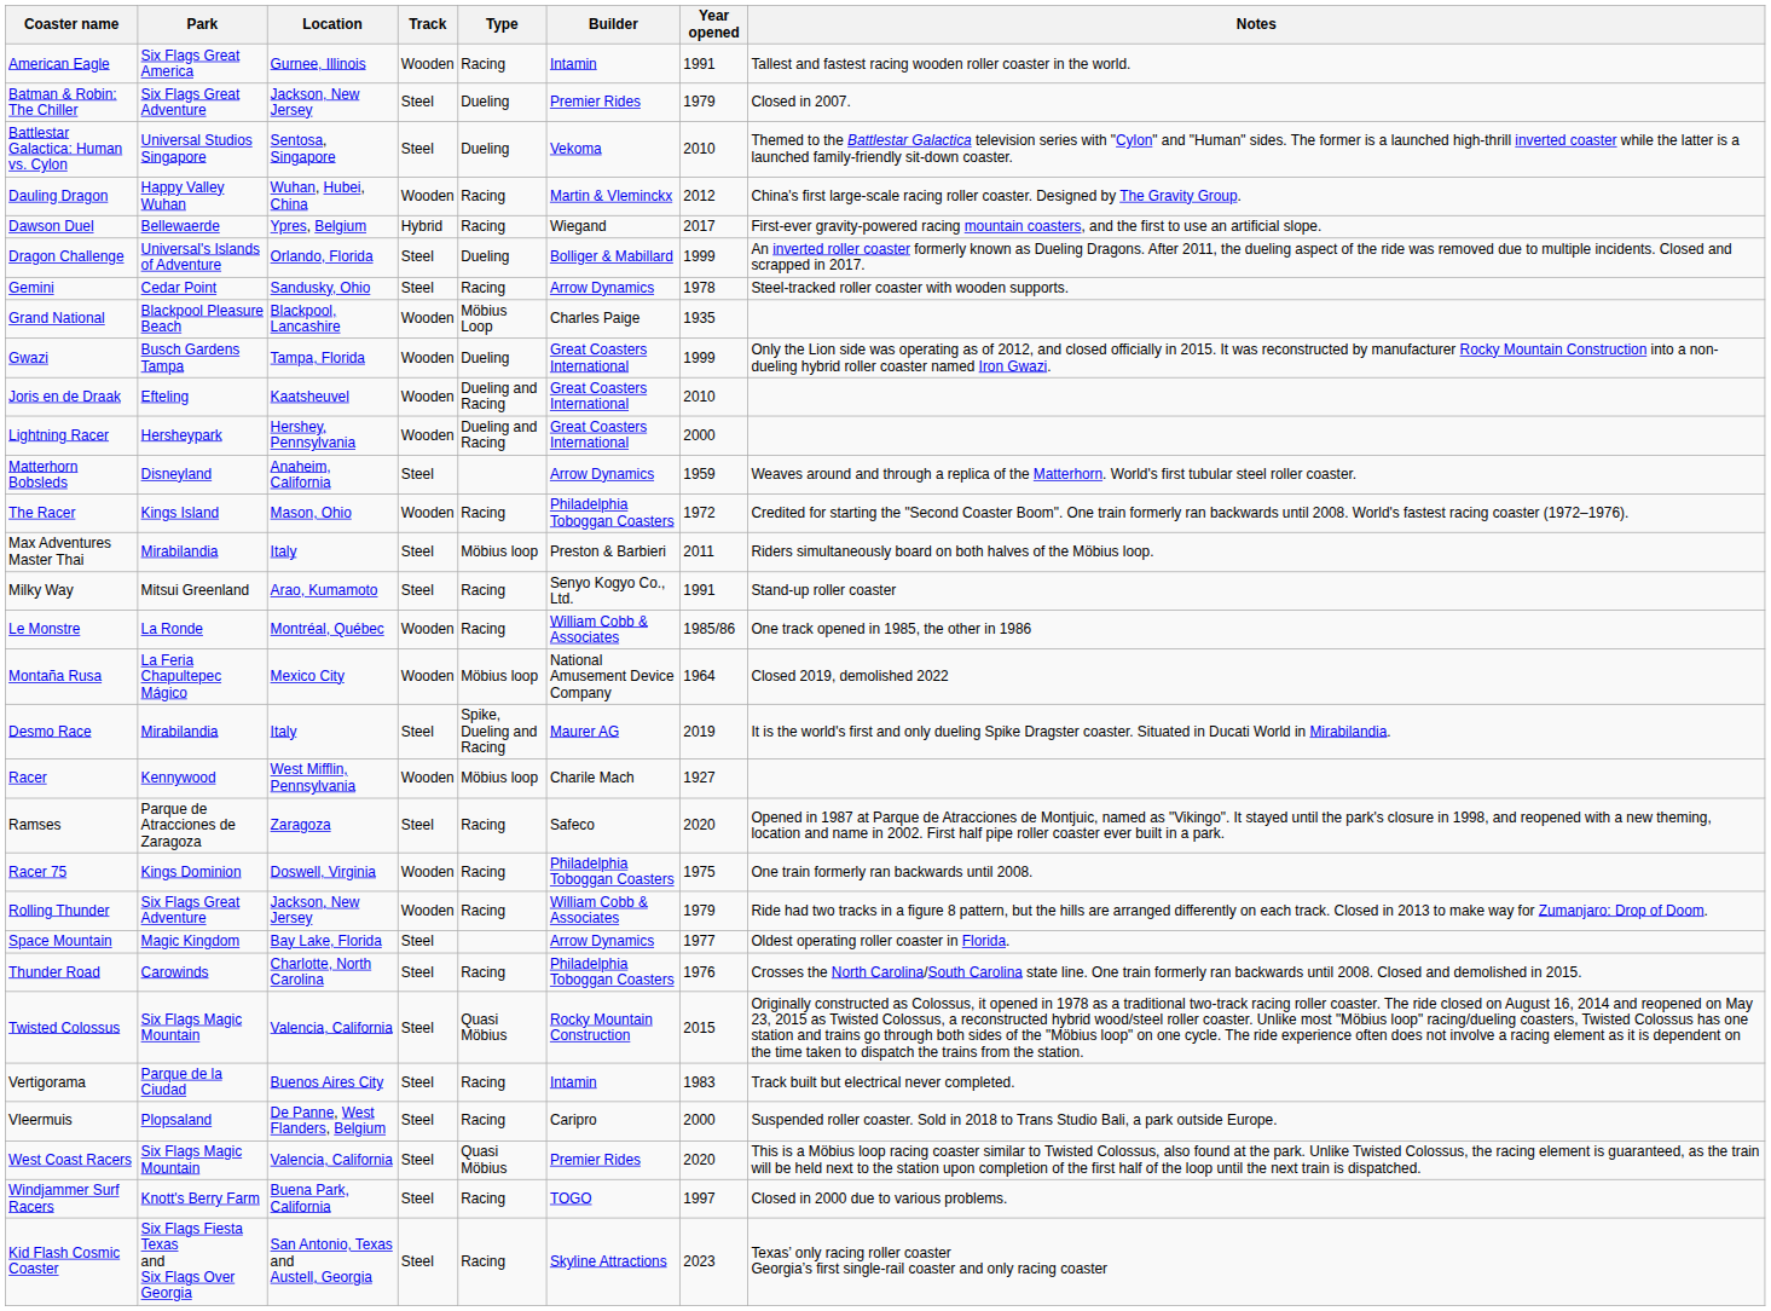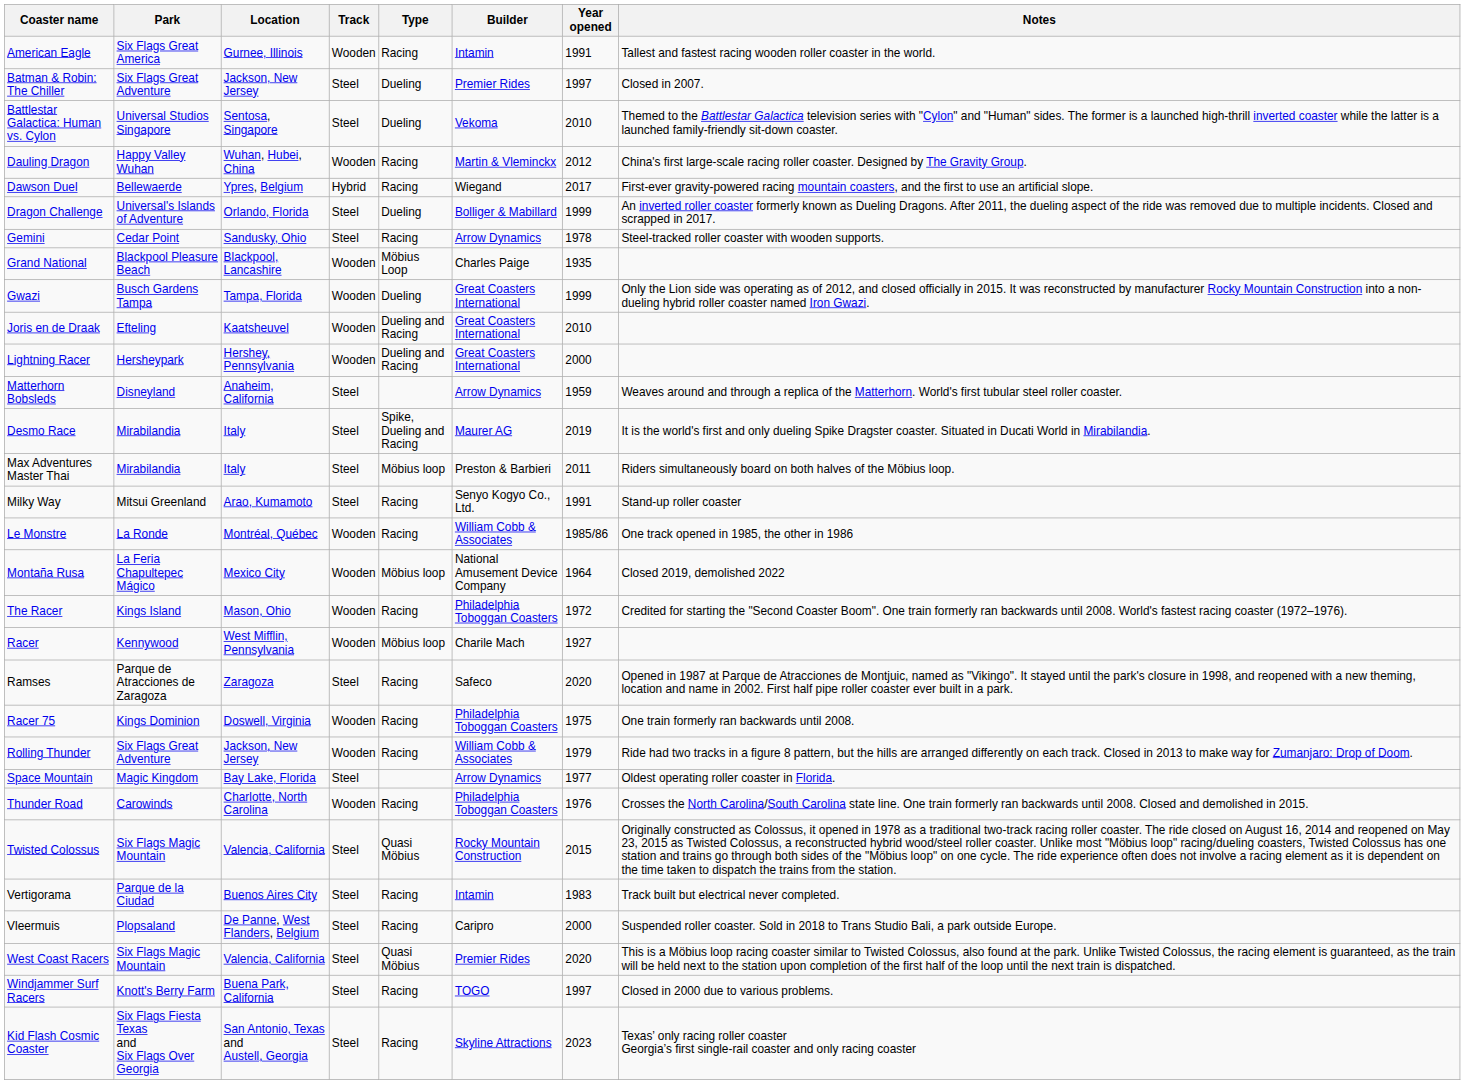 <table class="wikitable sortable">
 <tr>
 <th>Coaster name</th>
 <th>Park</th>
 <th>Location</th>
 <th>Track</th>
 <th>Type</th>
 <th>Builder</th>
 <th>Year opened</th>
 <th class=unsortable>Notes</th>
 </tr>
 <tr>
 <td><a href='#'>American Eagle</a></td>
 <td><a href='#'>Six Flags Great America</a></td>
 <td> <a href='#'>Gurnee, Illinois</a></td>
 <td>Wooden</td>
 <td>Racing</td>
 <td><a href='#'>Intamin</a></td>
 <td>1991</td>
 <td>Tallest and fastest racing wooden roller coaster in the world.</td>
 </tr>
 <tr>
 <td><a href='#'>Batman & Robin: The Chiller</a></td>
 <td><a href='#'>Six Flags Great Adventure</a></td>
 <td> <a href='#'>Jackson, New Jersey</a></td>
 <td>Steel</td>
 <td>Dueling</td>
 <td><a href='#'>Premier Rides</a></td>
-<td>1979</td>
+<td>1997</td>
 <td>Closed in 2007.</td>
 </tr>
 <tr>
 <td><a href='#'>Battlestar Galactica: Human vs. Cylon</a></td>
 <td><a href='#'>Universal Studios Singapore</a></td>
 <td> <a href='#'>Sentosa</a>, <a href='#'>Singapore</a></td>
 <td>Steel</td>
 <td>Dueling</td>
 <td><a href='#'>Vekoma</a></td>
 <td>2010</td>
 <td>Themed to the <em><a href='#'>Battlestar Galactica</a></em> television series with "<a href='#'>Cylon</a>" and "Human" sides. The former is a launched high-thrill <a href='#'>inverted coaster</a> while the latter is a launched family-friendly sit-down coaster.</td>
 </tr>
 <tr>
 <td><a href='#'>Dauling Dragon</a></td>
 <td><a href='#'>Happy Valley Wuhan</a></td>
 <td> <a href='#'>Wuhan</a>, <a href='#'>Hubei</a>, <a href='#'>China</a></td>
 <td>Wooden</td>
 <td>Racing</td>
 <td><a href='#'>Martin & Vleminckx</a></td>
 <td>2012</td>
 <td>China's first large-scale racing roller coaster. Designed by <a href='#'>The Gravity Group</a>.</td>
 </tr>
 <tr>
 <td><a href='#'>Dawson Duel</a></td>
 <td><a href='#'>Bellewaerde</a></td>
 <td> <a href='#'>Ypres</a>, <a href='#'>Belgium</a></td>
 <td>Hybrid</td>
 <td>Racing</td>
 <td>Wiegand</td>
 <td>2017</td>
 <td>First-ever gravity-powered racing <a href='#'>mountain coasters</a>, and the first to use an artificial slope.</td>
 </tr>
 <tr>
 <td><a href='#'>Dragon Challenge</a></td>
 <td><a href='#'>Universal's Islands of Adventure</a></td>
 <td> <a href='#'>Orlando, Florida</a></td>
 <td>Steel</td>
 <td>Dueling</td>
 <td><a href='#'>Bolliger & Mabillard</a></td>
 <td>1999</td>
 <td>An <a href='#'>inverted roller coaster</a> formerly known as Dueling Dragons. After 2011, the dueling aspect of the ride was removed due to multiple incidents. Closed and scrapped in 2017.</td>
 </tr>
 <tr>
 <td><a href='#'>Gemini</a></td>
 <td><a href='#'>Cedar Point</a></td>
 <td> <a href='#'>Sandusky, Ohio</a></td>
 <td>Steel</td>
 <td>Racing</td>
 <td><a href='#'>Arrow Dynamics</a></td>
 <td>1978</td>
 <td>Steel-tracked roller coaster with wooden supports.</td>
 </tr>
 <tr>
 <td><a href='#'>Grand National</a></td>
 <td><a href='#'>Blackpool Pleasure Beach</a></td>
 <td> <a href='#'>Blackpool, Lancashire</a></td>
 <td>Wooden</td>
 <td>Möbius<br>Loop</td>
 <td>Charles Paige</td>
 <td>1935</td>
 <td></td>
 </tr>
 <tr>
 <td><a href='#'>Gwazi</a></td>
 <td><a href='#'>Busch Gardens Tampa</a></td>
 <td> <a href='#'>Tampa, Florida</a></td>
 <td>Wooden</td>
 <td>Dueling</td>
 <td><a href='#'>Great Coasters International</a></td>
 <td>1999</td>
 <td>Only the Lion side was operating as of 2012, and closed officially in 2015. It was reconstructed by manufacturer <a href='#'>Rocky Mountain Construction</a> into a non-dueling hybrid roller coaster named <a href='#'>Iron Gwazi</a>.</td>
 </tr>
 <tr>
 <td><a href='#'>Joris en de Draak</a></td>
 <td><a href='#'>Efteling</a></td>
 <td> <a href='#'>Kaatsheuvel</a></td>
 <td>Wooden</td>
 <td>Dueling and Racing</td>
 <td><a href='#'>Great Coasters International</a></td>
 <td>2010</td>
 <td></td>
 </tr>
 <tr>
 <td><a href='#'>Lightning Racer</a></td>
 <td><a href='#'>Hersheypark</a></td>
 <td> <a href='#'>Hershey, Pennsylvania</a></td>
 <td>Wooden</td>
 <td>Dueling and Racing</td>
 <td><a href='#'>Great Coasters International</a></td>
 <td>2000</td>
 <td></td>
 </tr>
 <tr>
 <td><a href='#'>Matterhorn Bobsleds</a></td>
 <td><a href='#'>Disneyland</a></td>
 <td> <a href='#'>Anaheim, California</a></td>
 <td>Steel</td>
 <td></td>
 <td><a href='#'>Arrow Dynamics</a></td>
 <td>1959</td>
 <td>Weaves around and through a replica of the <a href='#'>Matterhorn</a>. World's first tubular steel roller coaster.</td>
 </tr>
 <tr>
-<td><a href='#'>The Racer</a></td>
-<td><a href='#'>Kings Island</a></td>
-<td> <a href='#'>Mason, Ohio</a></td>
-<td>Wooden</td>
-<td>Racing</td>
-<td><a href='#'>Philadelphia Toboggan Coasters</a></td>
-<td>1972</td>
-<td>Credited for starting the "Second Coaster Boom". One train formerly ran backwards until 2008. World's fastest racing coaster (1972–1976).</td>
+<td><a href='#'>Desmo Race</a></td>
+<td><a href='#'>Mirabilandia</a></td>
+<td> <a href='#'>Italy</a></td>
+<td>Steel</td>
+<td>Spike, Dueling and Racing</td>
+<td><a href='#'>Maurer AG</a></td>
+<td>2019</td>
+<td>It is the world's first and only dueling Spike Dragster coaster. Situated in Ducati World in <a href='#'>Mirabilandia</a>.</td>
 </tr>
 <tr>
 <td>Max Adventures Master Thai</td>
 <td><a href='#'>Mirabilandia</a></td>
 <td> <a href='#'>Italy</a></td>
 <td>Steel</td>
 <td>Möbius loop</td>
 <td>Preston & Barbieri</td>
 <td>2011</td>
 <td>Riders simultaneously board on both halves of the Möbius loop.</td>
 </tr>
 <tr>
 <td>Milky Way</td>
 <td>Mitsui Greenland</td>
 <td> <a href='#'>Arao, Kumamoto</a></td>
 <td>Steel</td>
 <td>Racing</td>
 <td>Senyo Kogyo Co., Ltd.</td>
 <td>1991</td>
 <td>Stand-up roller coaster</td>
 </tr>
 <tr>
 <td><a href='#'>Le Monstre</a></td>
 <td><a href='#'>La Ronde</a></td>
 <td> <a href='#'>Montréal, Québec</a></td>
 <td>Wooden</td>
 <td>Racing</td>
 <td><a href='#'>William Cobb & Associates</a></td>
 <td>1985/86</td>
 <td>One track opened in 1985, the other in 1986</td>
 </tr>
 <tr>
 <td><a href='#'>Montaña Rusa</a></td>
 <td><a href='#'>La Feria Chapultepec Mágico</a></td>
 <td> <a href='#'>Mexico City</a></td>
 <td>Wooden</td>
 <td>Möbius loop</td>
 <td>National Amusement Device Company</td>
 <td>1964</td>
 <td>Closed 2019, demolished 2022</td>
 </tr>
 <tr>
-<td><a href='#'>Desmo Race</a></td>
-<td><a href='#'>Mirabilandia</a></td>
-<td> <a href='#'>Italy</a></td>
-<td>Steel</td>
-<td>Spike, Dueling and Racing</td>
-<td><a href='#'>Maurer AG</a></td>
-<td>2019</td>
-<td>It is the world's first and only dueling Spike Dragster coaster. Situated in Ducati World in <a href='#'>Mirabilandia</a>.</td>
+<td><a href='#'>The Racer</a></td>
+<td><a href='#'>Kings Island</a></td>
+<td> <a href='#'>Mason, Ohio</a></td>
+<td>Wooden</td>
+<td>Racing</td>
+<td><a href='#'>Philadelphia Toboggan Coasters</a></td>
+<td>1972</td>
+<td>Credited for starting the "Second Coaster Boom". One train formerly ran backwards until 2008. World's fastest racing coaster (1972–1976).</td>
 </tr>
 <tr>
 <td><a href='#'>Racer</a></td>
 <td><a href='#'>Kennywood</a></td>
 <td> <a href='#'>West Mifflin, Pennsylvania</a></td>
 <td>Wooden</td>
 <td>Möbius loop</td>
 <td>Charile Mach</td>
 <td>1927</td>
 <td></td>
 </tr>
 <tr>
 <td>Ramses</td>
 <td>Parque de Atracciones de Zaragoza</td>
 <td> <a href='#'>Zaragoza</a></td>
 <td>Steel</td>
 <td>Racing</td>
 <td>Safeco</td>
 <td>2020</td>
 <td>Opened in 1987 at Parque de Atracciones de Montjuic, named as "Vikingo". It stayed until the park's closure in 1998, and reopened with a new theming, location and name in 2002. First half pipe roller coaster ever built in a park.</td>
 </tr>
 <tr>
 <td><a href='#'>Racer 75</a></td>
 <td><a href='#'>Kings Dominion</a></td>
 <td> <a href='#'>Doswell, Virginia</a></td>
 <td>Wooden</td>
 <td>Racing</td>
 <td><a href='#'>Philadelphia Toboggan Coasters</a></td>
 <td>1975</td>
 <td>One train formerly ran backwards until 2008.</td>
 </tr>
 <tr>
 <td><a href='#'>Rolling Thunder</a></td>
 <td><a href='#'>Six Flags Great Adventure</a></td>
 <td> <a href='#'>Jackson, New Jersey</a></td>
 <td>Wooden</td>
 <td>Racing</td>
 <td><a href='#'>William Cobb & Associates</a></td>
 <td>1979</td>
 <td>Ride had two tracks in a figure 8 pattern, but the hills are arranged differently on each track. Closed in 2013 to make way for <a href='#'>Zumanjaro: Drop of Doom</a>.</td>
 </tr>
 <tr>
 <td><a href='#'>Space Mountain</a></td>
 <td><a href='#'>Magic Kingdom</a></td>
 <td> <a href='#'>Bay Lake, Florida</a></td>
 <td>Steel</td>
 <td></td>
 <td><a href='#'>Arrow Dynamics</a></td>
 <td>1977</td>
 <td>Oldest operating roller coaster in <a href='#'>Florida</a>.</td>
 </tr>
 <tr>
 <td><a href='#'>Thunder Road</a></td>
 <td><a href='#'>Carowinds</a></td>
 <td> <a href='#'>Charlotte, North Carolina</a></td>
-<td>Steel</td>
+<td>Wooden</td>
 <td>Racing</td>
 <td><a href='#'>Philadelphia Toboggan Coasters</a></td>
 <td>1976</td>
 <td>Crosses the <a href='#'>North Carolina</a>/<a href='#'>South Carolina</a> state line. One train formerly ran backwards until 2008. Closed and demolished in 2015.</td>
 </tr>
 <tr>
 <td><a href='#'>Twisted Colossus</a></td>
 <td><a href='#'>Six Flags Magic Mountain</a></td>
 <td> <a href='#'>Valencia, California</a></td>
 <td>Steel</td>
 <td>Quasi Möbius</td>
 <td><a href='#'>Rocky Mountain Construction</a></td>
 <td>2015</td>
 <td>Originally constructed as Colossus, it opened in 1978 as a traditional two-track racing roller coaster. The ride closed on August 16, 2014 and reopened on May 23, 2015 as Twisted Colossus, a reconstructed hybrid wood/steel roller coaster. Unlike most "Möbius loop" racing/dueling coasters, Twisted Colossus has one station and trains go through both sides of the "Möbius loop" on one cycle. The ride experience often does not involve a racing element as it is dependent on the time taken to dispatch the trains from the station.</td>
 </tr>
 <tr>
 <td>Vertigorama</td>
 <td><a href='#'>Parque de la Ciudad</a></td>
 <td> <a href='#'>Buenos Aires City</a></td>
 <td>Steel</td>
 <td>Racing</td>
 <td><a href='#'>Intamin</a></td>
 <td>1983</td>
 <td>Track built but electrical never completed.</td>
 </tr>
 <tr>
 <td>Vleermuis</td>
 <td><a href='#'>Plopsaland</a></td>
 <td> <a href='#'>De Panne</a>, <a href='#'>West Flanders</a>, <a href='#'>Belgium</a></td>
 <td>Steel</td>
 <td>Racing</td>
 <td>Caripro</td>
 <td>2000</td>
 <td>Suspended roller coaster. Sold in 2018 to Trans Studio Bali, a park outside Europe.</td>
 </tr>
 <tr>
 <td><a href='#'>West Coast Racers</a></td>
 <td><a href='#'>Six Flags Magic Mountain</a></td>
 <td> <a href='#'>Valencia, California</a></td>
 <td>Steel</td>
 <td>Quasi Möbius</td>
 <td><a href='#'>Premier Rides</a></td>
 <td>2020</td>
 <td>This is a Möbius loop racing coaster similar to Twisted Colossus, also found at the park. Unlike Twisted Colossus, the racing element is guaranteed, as the train will be held next to the station upon completion of the first half of the loop until the next train is dispatched.</td>
 </tr>
 <tr>
 <td><a href='#'>Windjammer Surf Racers</a></td>
 <td><a href='#'>Knott's Berry Farm</a></td>
 <td> <a href='#'>Buena Park, California</a></td>
 <td>Steel</td>
 <td>Racing</td>
 <td><a href='#'>TOGO</a></td>
 <td>1997</td>
 <td>Closed in 2000 due to various problems.</td>
 </tr>
 <tr>
 <td><a href='#'>Kid Flash Cosmic Coaster</a></td>
 <td><a href='#'>Six Flags Fiesta Texas</a><br>and<br><a href='#'>Six Flags Over Georgia</a></td>
 <td> <a href='#'>San Antonio, Texas</a><br>and<br> <a href='#'>Austell, Georgia</a></td>
 <td>Steel</td>
 <td>Racing</td>
 <td><a href='#'>Skyline Attractions</a></td>
 <td>2023</td>
 <td>Texas’ only racing roller coaster<br>Georgia’s first single-rail coaster and only racing coaster</td>
 </tr>
 </table>
